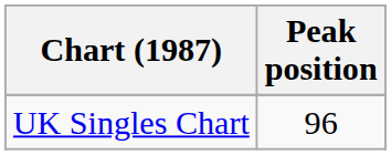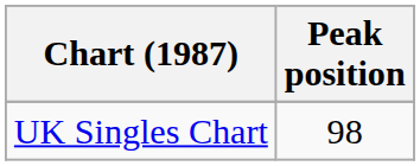 <table class="wikitable sortable">
 <tr>
 <th>Chart (1987)</th>
 <th>Peak<br>position</th>
 </tr>
 <tr>
 </tr>
 <tr>
 <td><a href='#'>UK Singles Chart</a></td>
-<td align="center">96</td>
+<td align="center">98</td>
 </tr>
 </table>
